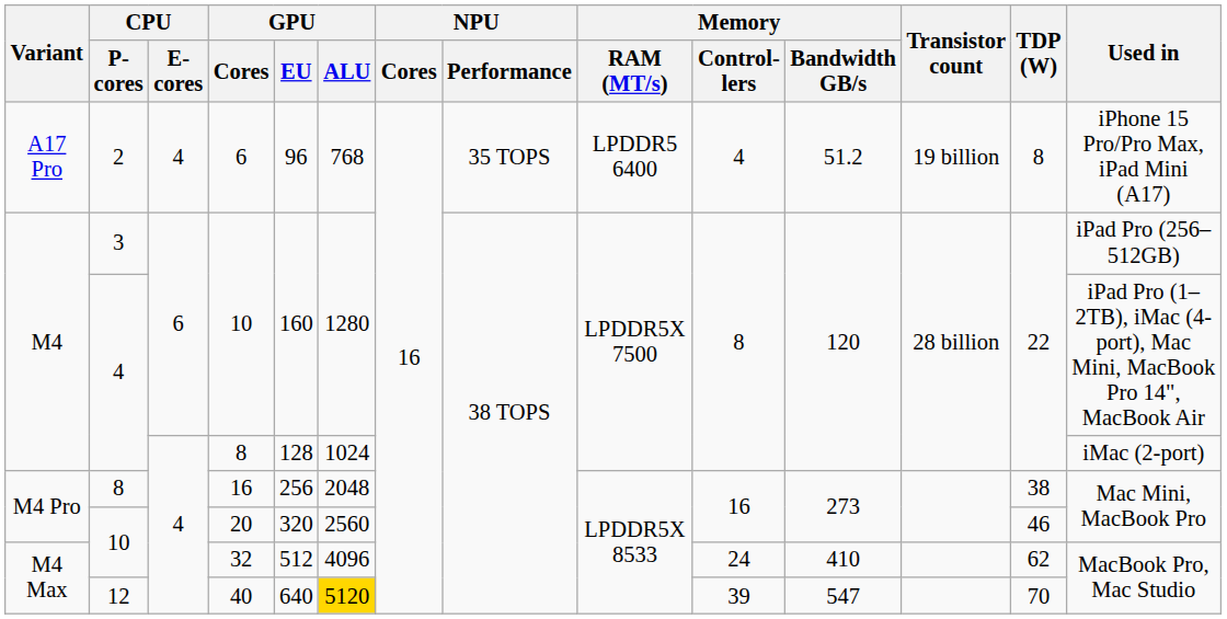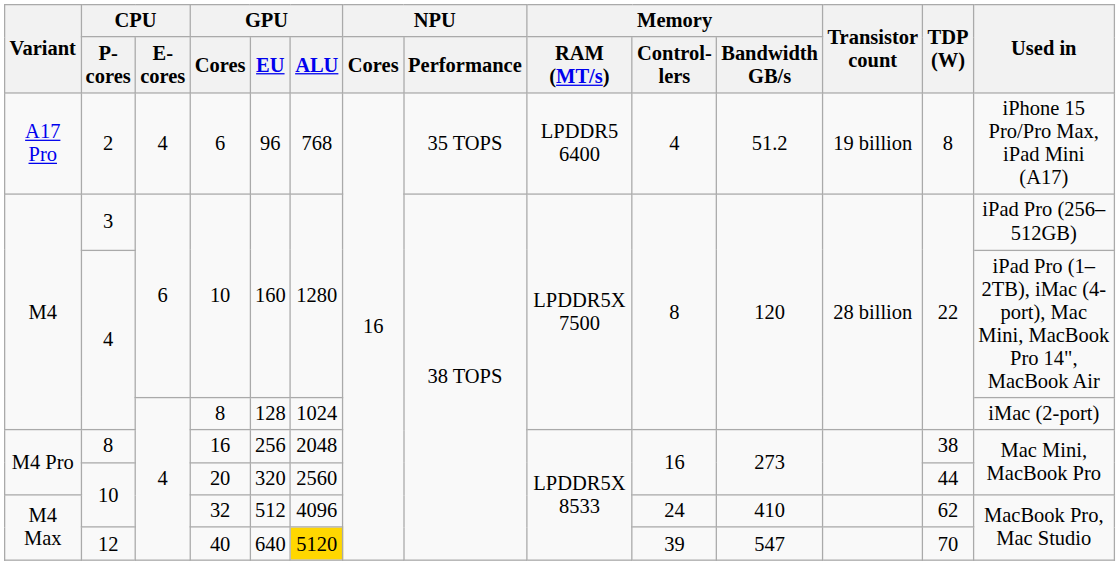 <table class="wikitable" style="text-align: center;">
 <tr>
 <th rowspan="2">Variant</th>
 <th colspan="2">CPU</th>
 <th colspan="3">GPU</th>
 <th colspan="2">NPU</th>
 <th colspan="3">Memory</th>
 <th rowspan="2">Transistor<br>count</th>
 <th rowspan="2">TDP<br>(W)</th>
 <th rowspan="2">Used in</th>
 </tr>
 <tr>
 <th>P-<br>cores</th>
 <th>E-<br>cores</th>
 <th>Cores</th>
 <th><a href='#'>EU</a></th>
 <th><a href='#'>ALU</a></th>
 <th>Cores</th>
 <th>Performance</th>
 <th>RAM (<a href='#'>MT/s</a>)</th>
 <th>Control-<br>lers</th>
 <th>Bandwidth<br>GB/s</th>
 </tr>
 <tr>
 <td><a href='#'>A17 Pro</a></td>
 <td>2</td>
 <td>4</td>
 <td>6</td>
 <td>96</td>
 <td>768</td>
 <td rowspan="8">16</td>
 <td>35 TOPS</td>
 <td>LPDDR5 6400</td>
 <td>4</td>
 <td>51.2</td>
 <td>19 billion</td>
 <td>8</td>
 <td>iPhone 15 Pro/Pro Max, iPad Mini (A17)</td>
 </tr>
 <tr>
 <td rowspan="3">M4</td>
 <td>3</td>
 <td rowspan="2">6</td>
 <td rowspan="2">10</td>
 <td rowspan="2">160</td>
 <td rowspan="2">1280</td>
 <td rowspan="7">38 TOPS</td>
 <td rowspan="3">LPDDR5X 7500</td>
 <td rowspan="3">8</td>
 <td rowspan="3">120</td>
 <td rowspan="3">28 billion</td>
 <td rowspan="3">22</td>
 <td>iPad Pro (256–512GB)</td>
 </tr>
 <tr>
 <td rowspan="2">4</td>
 <td>iPad Pro (1–2TB), iMac (4-port), Mac Mini, MacBook Pro 14", MacBook Air</td>
 </tr>
 <tr>
 <td rowspan="5">4</td>
 <td>8</td>
 <td>128</td>
 <td>1024</td>
 <td>iMac (2-port)</td>
 </tr>
 <tr>
 <td rowspan="2">M4 Pro</td>
 <td>8</td>
 <td>16</td>
 <td>256</td>
 <td>2048</td>
 <td rowspan="4">LPDDR5X 8533</td>
 <td rowspan="2">16</td>
 <td rowspan="2">273</td>
 <td rowspan="2"></td>
 <td>38</td>
 <td rowspan="2">Mac Mini, MacBook Pro</td>
 </tr>
 <tr>
 <td rowspan="2">10</td>
 <td>20</td>
 <td>320</td>
 <td>2560</td>
-<td>46</td>
+<td>44</td>
 </tr>
 <tr>
 <td rowspan="2">M4 Max</td>
 <td>32</td>
 <td>512</td>
 <td>4096</td>
 <td>24</td>
 <td>410</td>
 <td></td>
 <td>62</td>
 <td rowspan="2">MacBook Pro, Mac Studio</td>
 </tr>
 <tr>
 <td>12</td>
 <td>40</td>
 <td>640</td>
 <td style="background: gold;">5120</td>
 <td>39</td>
 <td>547</td>
 <td></td>
 <td>70</td>
 </tr>
 </table>
